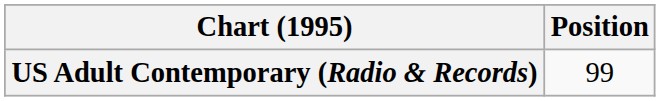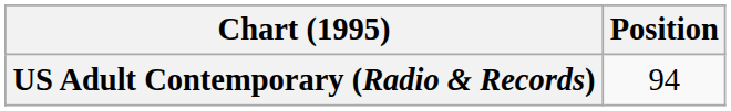 <table class="wikitable plainrowheaders" style="text-align:center">
 <tr>
 <th scope="col">Chart (1995)</th>
 <th scope="col">Position</th>
 </tr>
 <tr>
 <th scope="row">US Adult Contemporary (<em>Radio & Records</em>)</th>
-<td>99</td>
+<td>94</td>
 </tr>
 </table>
